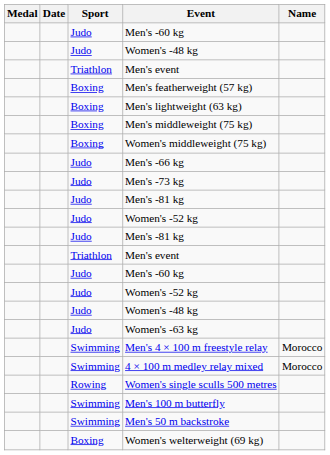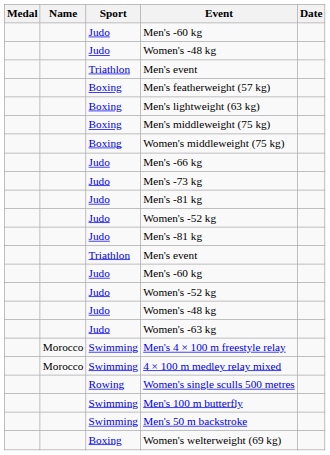 <table class="wikitable sortable" style="font-size:95%">
 <tr>
 <th>Medal</th>
-<th>Date</th>
+<th>Name</th>
 <th>Sport</th>
 <th>Event</th>
-<th>Name</th>
+<th>Date</th>
 </tr>
 <tr>
 <td></td>
 <td></td>
 <td><a href='#'>Judo</a></td>
 <td>Men's -60 kg</td>
 <td></td>
 </tr>
 <tr>
 <td></td>
 <td></td>
 <td><a href='#'>Judo</a></td>
 <td>Women's -48 kg</td>
 <td></td>
 </tr>
 <tr>
 <td></td>
 <td></td>
 <td><a href='#'>Triathlon</a></td>
 <td>Men's event</td>
 <td></td>
 </tr>
 <tr>
 <td></td>
 <td></td>
 <td><a href='#'>Boxing</a></td>
 <td>Men's featherweight (57 kg)</td>
 <td></td>
 </tr>
 <tr>
 <td></td>
 <td></td>
 <td><a href='#'>Boxing</a></td>
 <td>Men's lightweight (63 kg)</td>
 <td></td>
 </tr>
 <tr>
 <td></td>
 <td></td>
 <td><a href='#'>Boxing</a></td>
 <td>Men's middleweight (75 kg)</td>
 <td></td>
 </tr>
 <tr>
 <td></td>
 <td></td>
 <td><a href='#'>Boxing</a></td>
 <td>Women's middleweight (75 kg)</td>
 <td></td>
 </tr>
 <tr>
 <td></td>
 <td></td>
 <td><a href='#'>Judo</a></td>
 <td>Men's -66 kg</td>
 <td></td>
 </tr>
 <tr>
 <td></td>
 <td></td>
 <td><a href='#'>Judo</a></td>
 <td>Men's -73 kg</td>
 <td></td>
 </tr>
 <tr>
 <td></td>
 <td></td>
 <td><a href='#'>Judo</a></td>
 <td>Men's -81 kg</td>
 <td></td>
 </tr>
 <tr>
 <td></td>
 <td></td>
 <td><a href='#'>Judo</a></td>
 <td>Women's -52 kg</td>
 <td></td>
 </tr>
 <tr>
 <td></td>
 <td></td>
 <td><a href='#'>Judo</a></td>
 <td>Men's -81 kg</td>
 <td></td>
 </tr>
 <tr>
 <td></td>
 <td></td>
 <td><a href='#'>Triathlon</a></td>
 <td>Men's event</td>
 <td></td>
 </tr>
 <tr>
 <td></td>
 <td></td>
 <td><a href='#'>Judo</a></td>
 <td>Men's -60 kg</td>
 <td></td>
 </tr>
 <tr>
 <td></td>
 <td></td>
 <td><a href='#'>Judo</a></td>
 <td>Women's -52 kg</td>
 <td></td>
 </tr>
 <tr>
 <td></td>
 <td></td>
 <td><a href='#'>Judo</a></td>
 <td>Women's -48 kg</td>
 <td></td>
 </tr>
 <tr>
 <td></td>
 <td></td>
 <td><a href='#'>Judo</a></td>
 <td>Women's -63 kg</td>
 <td></td>
 </tr>
 <tr>
 <td></td>
-<td></td>
+<td>Morocco</td>
 <td><a href='#'>Swimming</a></td>
 <td><a href='#'>Men's 4 × 100 m freestyle relay</a></td>
-<td>Morocco</td>
+<td></td>
 </tr>
 <tr>
 <td></td>
-<td></td>
+<td>Morocco</td>
 <td><a href='#'>Swimming</a></td>
 <td><a href='#'>4 × 100 m medley relay mixed</a></td>
-<td>Morocco</td>
+<td></td>
 </tr>
 <tr>
 <td></td>
 <td></td>
 <td><a href='#'>Rowing</a></td>
 <td><a href='#'>Women's single sculls 500 metres</a></td>
 <td></td>
 </tr>
 <tr>
 <td></td>
 <td></td>
 <td><a href='#'>Swimming</a></td>
 <td><a href='#'>Men's 100 m butterfly</a></td>
 <td></td>
 </tr>
 <tr>
 <td></td>
 <td></td>
 <td><a href='#'>Swimming</a></td>
 <td><a href='#'>Men's 50 m backstroke</a></td>
 <td></td>
 </tr>
 <tr>
 <td></td>
 <td></td>
 <td><a href='#'>Boxing</a></td>
 <td>Women's welterweight (69 kg)</td>
 <td></td>
 </tr>
 </table>
